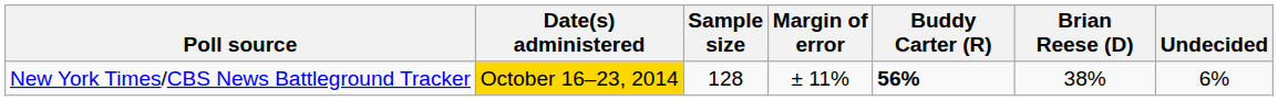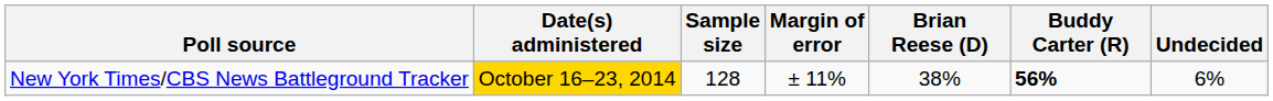 <table class="wikitable">
 <tr valign= bottom>
 <th>Poll source</th>
 <th>Date(s)<br>administered</th>
 <th>Sample<br>size</th>
 <th>Margin of<br>error</th>
+<th style="width:100px;">Brian<br>Reese (D)</th>
 <th style="width:100px;">Buddy<br>Carter (R)</th>
-<th style="width:100px;">Brian<br>Reese (D)</th>
 <th>Undecided</th>
 </tr>
 <tr>
 <td><a href='#'>New York Times</a>/<a href='#'>CBS News Battleground Tracker</a></td>
 <td align=center style="background: gold;">October 16–23, 2014</td>
 <td align=center>128</td>
 <td align=center>± 11%</td>
+<td align=center>38%</td>
 <td><strong>56%</strong></td>
-<td align=center>38%</td>
 <td align=center>6%</td>
 </tr>
 </table>
